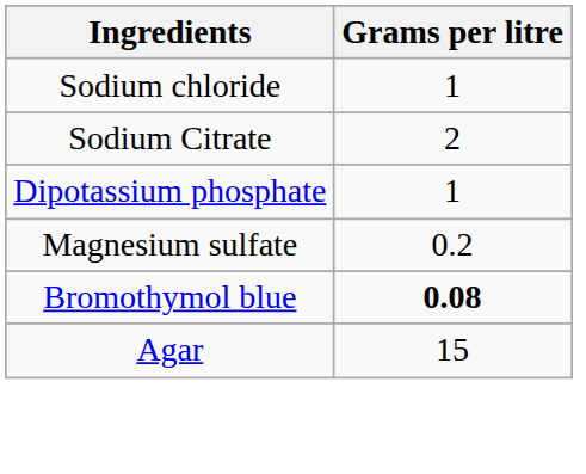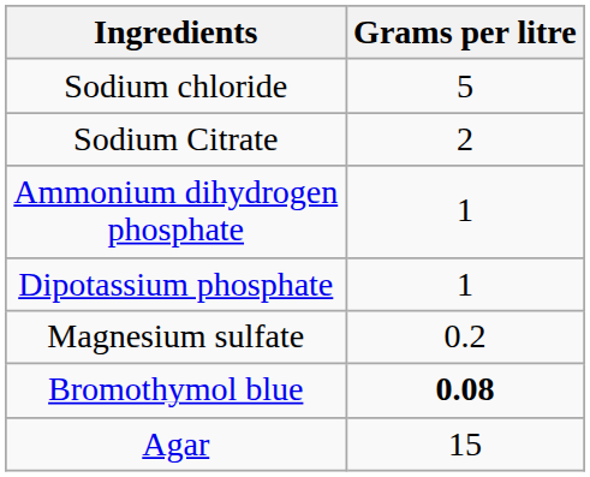 <table class="wikitable" style="text-align:center;">
 <tr style="font-weight:bold;">
 <th>Ingredients<br></th>
 <th>Grams per litre<br></th>
 </tr>
 <tr>
 <td>Sodium chloride</td>
-<td>1</td>
+<td>5</td>
 </tr>
 <tr>
 <td>Sodium Citrate</td>
 <td>2</td>
+</tr>
+<tr>
+<td><a href='#'>Ammonium dihydrogen <br>phosphate</a></td>
+<td>1</td>
 </tr>
 <tr>
 <td><a href='#'>Dipotassium phosphate</a></td>
 <td>1</td>
 </tr>
 <tr>
 <td>Magnesium sulfate</td>
 <td>0.2<br></td>
 </tr>
 <tr>
 <td><a href='#'>Bromothymol blue</a></td>
 <td><strong>0.08<br></strong></td>
 </tr>
 <tr>
 <td><a href='#'>Agar</a></td>
 <td>15</td>
 </tr>
 </table>
